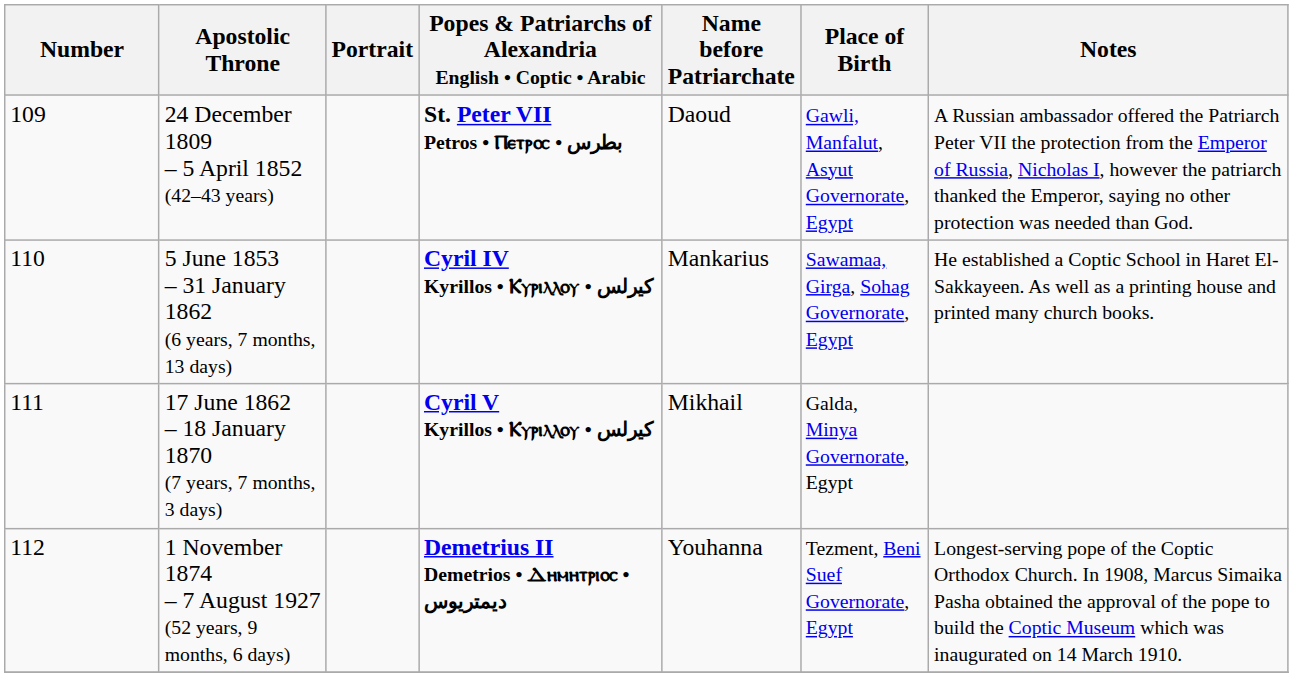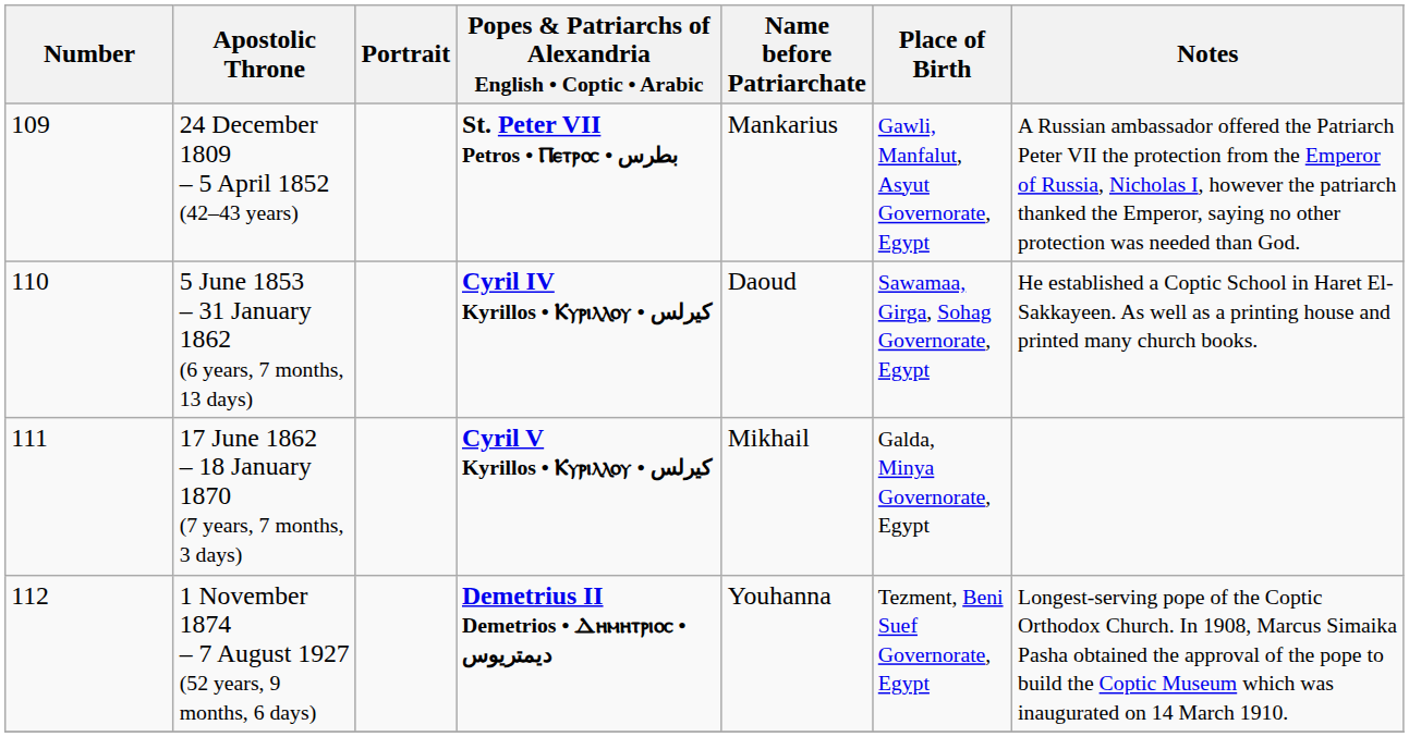 <table class="wikitable">
 <tr>
 <th>Number</th>
 <th style="width:13%;">Apostolic Throne</th>
 <th style="width:7%;">Portrait</th>
 <th style="width:19%;">Popes & Patriarchs of Alexandria<br><small>English • Coptic • Arabic</small></th>
 <th style="width:9%;">Name before Patriarchate</th>
 <th style="width:10%;">Place of Birth</th>
 <th style="width:28%;">Notes</th>
 </tr>
 <tr valign="top">
 <td>109</td>
 <td>24 December 1809<br>– 5 April 1852<br><small>(42–43 years)</small></td>
 <td></td>
 <td><strong>St. <a href='#'>Peter VII</a></strong><br><small><strong>Petros • Ⲡⲉⲧⲣⲟⲥ • بطرس</strong><br></small></td>
-<td>Daoud</td>
+<td>Mankarius</td>
 <td><small><a href='#'>Gawli, Manfalut</a>, <br><a href='#'>Asyut Governorate</a>, <a href='#'>Egypt</a></small></td>
 <td><small>A Russian ambassador offered the Patriarch Peter VII the protection from the <a href='#'>Emperor of Russia</a>, <a href='#'>Nicholas I</a>, however the patriarch thanked the Emperor, saying no other protection was needed than God.</small></td>
 </tr>
 <tr valign="top">
 <td>110</td>
 <td>5 June 1853<br>– 31 January 1862<br><small>(6 years, 7 months, 13 days)</small></td>
 <td></td>
 <td><strong><a href='#'>Cyril IV</a></strong><br><small><strong>Kyrillos • Ⲕⲩⲣⲓⲗⲗⲟⲩ • كيرلس</strong></small></td>
-<td>Mankarius</td>
+<td>Daoud</td>
 <td><small><a href='#'>Sawamaa, Girga</a>, <a href='#'>Sohag Governorate</a>, <a href='#'>Egypt</a></small></td>
 <td><small>He established a Coptic School in Haret El-Sakkayeen. As well as a printing house and printed many church books.</small></td>
 </tr>
 <tr valign="top">
 <td>111</td>
 <td>17 June 1862<br>– 18 January 1870<br><small>(7 years, 7 months, 3 days)</small></td>
 <td></td>
 <td><strong><a href='#'>Cyril V</a></strong><br><small><strong>Kyrillos • Ⲕⲩⲣⲓⲗⲗⲟⲩ • كيرلس</strong></small></td>
 <td>Mikhail</td>
 <td><small>Galda,<br><a href='#'>Minya Governorate</a>, Egypt</small></td>
 <td><small></small></td>
 </tr>
 <tr valign="top">
 <td>112</td>
 <td>1 November 1874<br>– 7 August 1927<br><small>(52 years, 9 months, 6 days)</small></td>
 <td></td>
 <td><strong><a href='#'>Demetrius II</a></strong><br><small><strong>Demetrios • Ⲇⲏⲙⲏⲧⲣⲓⲟⲥ • ديمتريوس</strong></small></td>
 <td>Youhanna</td>
 <td><small>Tezment, <a href='#'>Beni Suef Governorate</a>, <a href='#'>Egypt</a></small></td>
 <td><small>Longest-serving pope of the Coptic Orthodox Church. In 1908, Marcus Simaika Pasha obtained the approval of the pope to build the <a href='#'>Coptic Museum</a> which was inaugurated on 14 March 1910.</small></td>
 </tr>
 <tr valign="top">
 </tr>
 </table>
